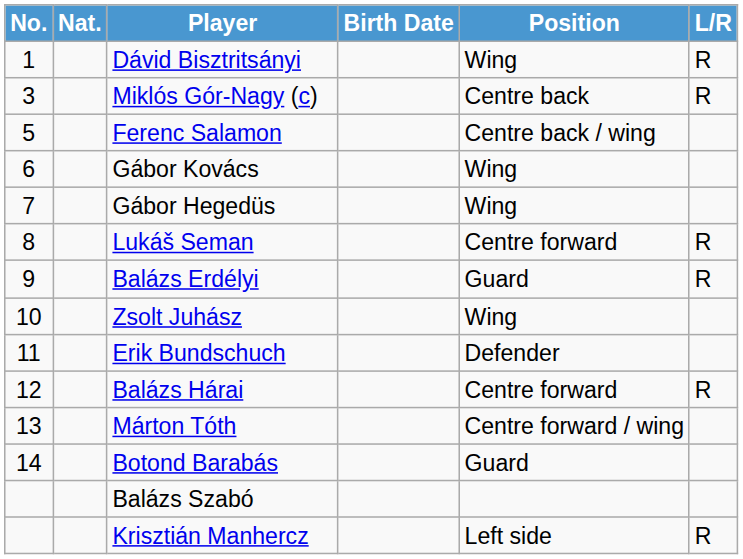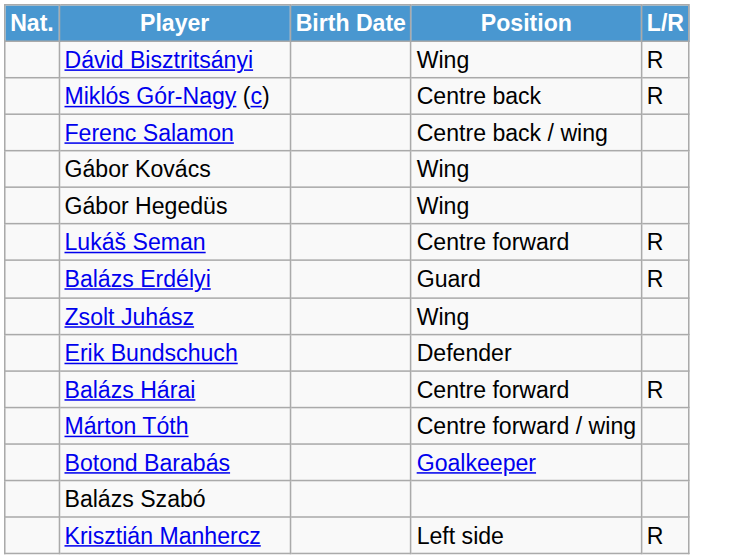 <table class=wikitable bgcolor="#f7f8ff" cellpadding="3" cellspacing="0" border="1" style="font-size: 95%; border: 1px solid #CFB53B; border-collapse: collapse;">
 <tr style="color: #FFFFFF;background:#4997D0">
-<td align=center><strong>No.</strong></td>
 <td align=center><strong>Nat.</strong></td>
 <td width=145; align=center><strong>Player</strong></td>
 <td align=center><strong>Birth Date</strong></td>
 <td align=center><strong>Position</strong></td>
 <td align=center><strong>L/R</strong></td>
 </tr>
 <tr>
-<td align=center>1</td>
 <td align=center></td>
 <td><a href='#'>Dávid Bisztritsányi</a></td>
 <td></td>
 <td>Wing</td>
 <td>R</td>
 </tr>
 <tr>
-<td align=center>3</td>
 <td align=center></td>
 <td><a href='#'>Miklós Gór-Nagy</a> (<a href='#'>c</a>)</td>
 <td></td>
 <td>Centre back</td>
 <td>R</td>
 </tr>
 <tr>
-<td align=center>5</td>
 <td align=center></td>
 <td><a href='#'>Ferenc Salamon</a></td>
 <td></td>
 <td>Centre back / wing</td>
 <td></td>
 </tr>
 <tr>
-<td align=center>6</td>
 <td align=center></td>
 <td>Gábor Kovács</td>
 <td></td>
 <td>Wing</td>
 <td></td>
 </tr>
 <tr>
-<td align=center>7</td>
 <td align=center></td>
 <td>Gábor Hegedüs</td>
 <td></td>
 <td>Wing</td>
 <td></td>
 </tr>
 <tr>
-<td align=center>8</td>
 <td align=center></td>
 <td><a href='#'>Lukáš Seman</a></td>
 <td></td>
 <td>Centre forward</td>
 <td>R</td>
 </tr>
 <tr>
-<td align=center>9</td>
 <td align=center></td>
 <td><a href='#'>Balázs Erdélyi</a></td>
 <td></td>
 <td>Guard</td>
 <td>R</td>
 </tr>
 <tr>
-<td align=center>10</td>
 <td align=center></td>
 <td><a href='#'>Zsolt Juhász</a></td>
 <td></td>
 <td>Wing</td>
 <td></td>
 </tr>
 <tr>
-<td align=center>11</td>
 <td align=center> </td>
 <td><a href='#'>Erik Bundschuch</a></td>
 <td></td>
 <td>Defender</td>
 <td></td>
 </tr>
 <tr>
-<td align=center>12</td>
 <td align=center></td>
 <td><a href='#'>Balázs Hárai</a></td>
 <td></td>
 <td>Centre forward</td>
 <td>R</td>
 </tr>
 <tr>
-<td align=center>13</td>
 <td align=center></td>
 <td><a href='#'>Márton Tóth</a></td>
 <td></td>
 <td>Centre forward / wing</td>
 <td></td>
 </tr>
 <tr>
-<td align=center>14</td>
 <td align=center></td>
 <td><a href='#'>Botond Barabás</a></td>
 <td></td>
-<td>Guard</td>
+<td><a href='#'>Goalkeeper</a></td>
 <td></td>
 </tr>
 <tr>
-<td align=center></td>
 <td align=center></td>
 <td>Balázs Szabó</td>
 <td></td>
 <td></td>
 <td></td>
 </tr>
 <tr>
 <td align=center></td>
-<td align=center></td>
 <td><a href='#'>Krisztián Manhercz</a></td>
 <td></td>
 <td>Left side</td>
 <td>R</td>
 </tr>
 </table>
